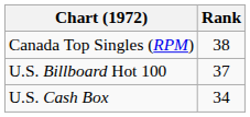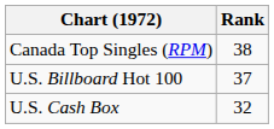 <table class="wikitable">
 <tr>
 <th>Chart (1972)</th>
 <th style="text-align:center;">Rank</th>
 </tr>
 <tr>
 <td>Canada Top Singles (<em><a href='#'>RPM</a></em>)</td>
 <td style="text-align:center;">38</td>
 </tr>
 <tr>
 <td>U.S. <em>Billboard</em> Hot 100</td>
 <td style="text-align:center;">37</td>
 </tr>
 <tr>
 <td>U.S. <em>Cash Box</em></td>
-<td style="text-align:center;">34</td>
+<td style="text-align:center;">32</td>
 </tr>
 </table>
